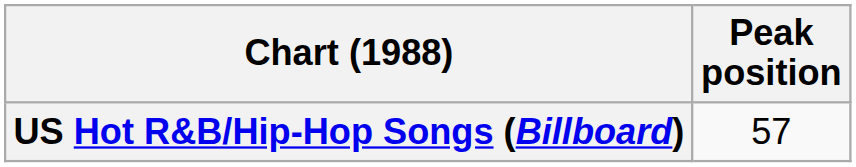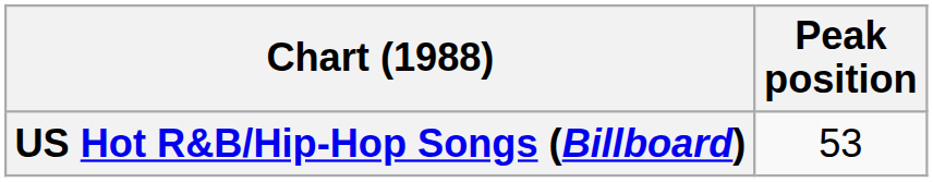 <table class="wikitable sortable plainrowheaders" style="text-align:center">
 <tr>
 <th scope="col">Chart (1988)</th>
 <th scope="col">Peak<br>position</th>
 </tr>
 <tr>
 <th scope="row">US <a href='#'>Hot R&B/Hip-Hop Songs</a> (<em><a href='#'>Billboard</a></em>)</th>
-<td>57</td>
+<td>53</td>
 </tr>
 </table>
